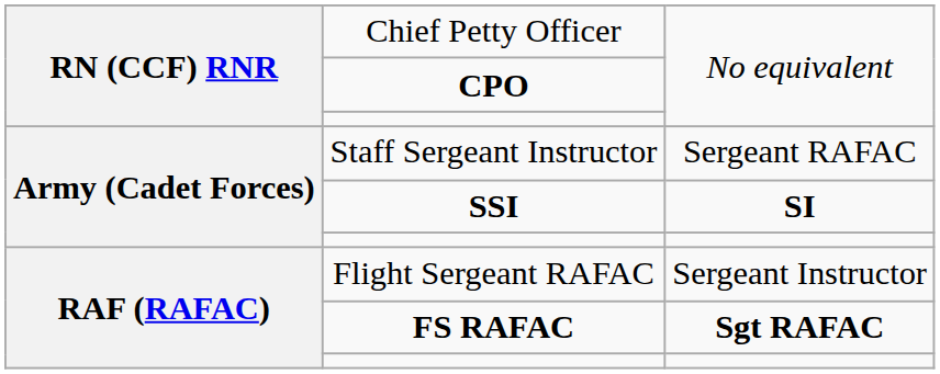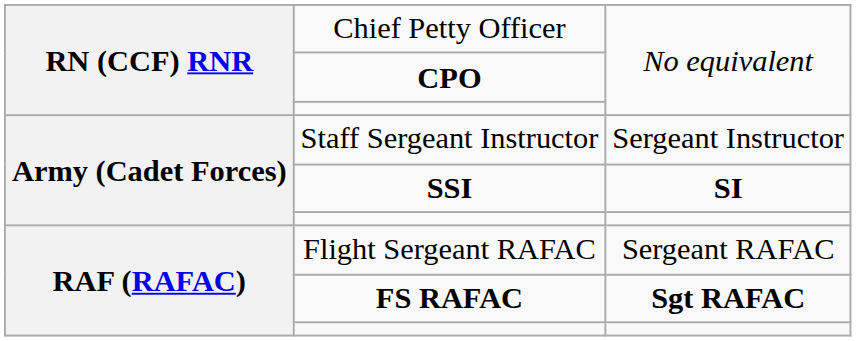 <table class="wikitable">
 <tr style="text-align:center;">
 <th rowspan=3>RN (CCF) <a href='#'>RNR</a></th>
 <td>Chief Petty Officer</td>
 <td rowspan="3"><em>No equivalent</em></td>
 </tr>
 <tr style="text-align:center;">
 <td><strong>CPO</strong></td>
 </tr>
 <tr style="text-align:center;">
 <td></td>
 </tr>
 <tr style="text-align:center;">
 <th rowspan=3>Army (Cadet Forces)</th>
 <td>Staff Sergeant Instructor</td>
-<td>Sergeant RAFAC</td>
+<td>Sergeant Instructor</td>
 </tr>
 <tr style="text-align:center;">
 <td><strong>SSI</strong></td>
 <td><strong>SI</strong></td>
 </tr>
 <tr style="text-align:center;">
 <td></td>
 <td></td>
 </tr>
 <tr style="text-align:center;">
 <th rowspan=3>RAF (<a href='#'>RAFAC</a>)</th>
 <td>Flight Sergeant RAFAC</td>
-<td>Sergeant Instructor</td>
+<td>Sergeant RAFAC</td>
 </tr>
 <tr style="text-align:center;">
 <td><strong>FS RAFAC</strong></td>
 <td><strong>Sgt RAFAC</strong></td>
 </tr>
 <tr style="text-align:center;">
 <td></td>
 <td></td>
 </tr>
 </table>
